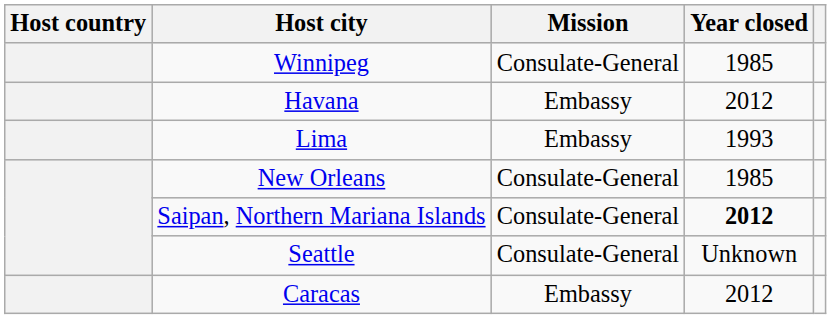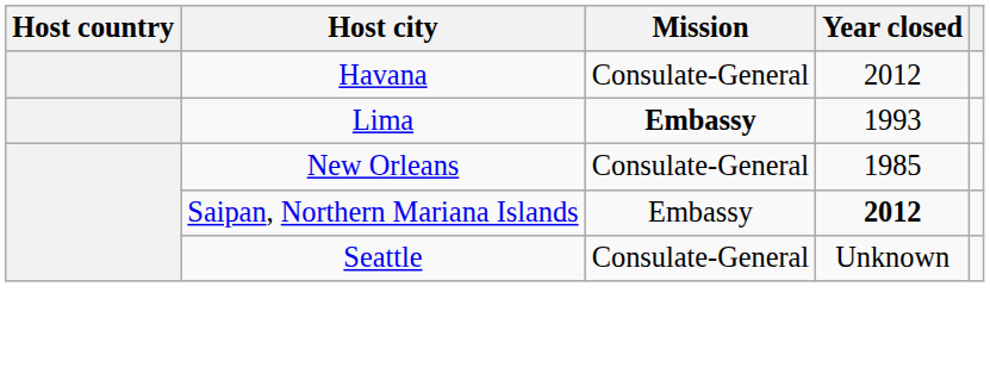 <table class="wikitable plainrowheaders" style="text-align:center;">
 <tr>
 <th scope="col">Host country</th>
 <th scope="col">Host city</th>
 <th scope="col">Mission</th>
 <th scope="col">Year closed</th>
 <th scope="col"></th>
 </tr>
 <tr>
 <th scope="row"></th>
-<td><a href='#'>Winnipeg</a></td>
+<td><a href='#'>Havana</a></td>
 <td>Consulate-General</td>
-<td>1985</td>
-<td></td>
-</tr>
-<tr>
-<th scope="row"></th>
-<td><a href='#'>Havana</a></td>
-<td>Embassy</td>
 <td>2012</td>
 <td></td>
 </tr>
 <tr>
 <th scope="row"></th>
 <td><a href='#'>Lima</a></td>
-<td>Embassy</td>
+<td><strong>Embassy</strong></td>
 <td>1993</td>
 <td></td>
 </tr>
 <tr>
 <th scope="row" rowspan="3"></th>
 <td><a href='#'>New Orleans</a></td>
 <td>Consulate-General</td>
 <td>1985</td>
 <td></td>
 </tr>
 <tr>
 <td><a href='#'>Saipan</a>, <a href='#'>Northern Mariana Islands</a></td>
-<td>Consulate-General</td>
+<td>Embassy</td>
 <td><strong>2012</strong></td>
 <td></td>
 </tr>
 <tr>
 <td><a href='#'>Seattle</a></td>
 <td>Consulate-General</td>
 <td>Unknown</td>
 <td></td>
 </tr>
-<tr>
-<th scope="row"></th>
-<td><a href='#'>Caracas</a></td>
-<td>Embassy</td>
-<td>2012</td>
-<td></td>
-</tr>
 </table>
